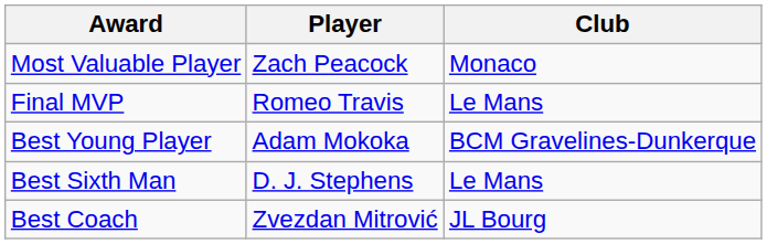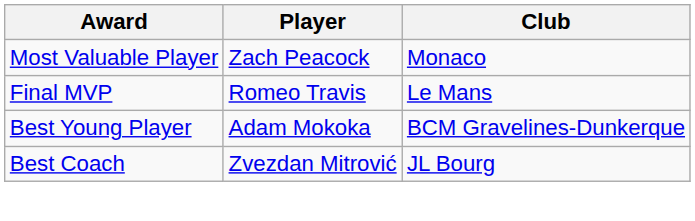 <table class="wikitable plainrowheaders sortable">
 <tr>
 <th>Award</th>
 <th>Player</th>
 <th>Club</th>
 </tr>
 <tr>
 <td scope="row"><a href='#'>Most Valuable Player</a></td>
 <td> <a href='#'>Zach Peacock</a></td>
 <td><a href='#'>Monaco</a></td>
 </tr>
 <tr>
 <td scope="row"><a href='#'>Final MVP</a></td>
 <td> <a href='#'>Romeo Travis</a></td>
 <td><a href='#'>Le Mans</a></td>
 </tr>
 <tr>
 <td scope="row"><a href='#'>Best Young Player</a></td>
 <td> <a href='#'>Adam Mokoka</a></td>
 <td><a href='#'>BCM Gravelines-Dunkerque</a></td>
 </tr>
 <tr>
-<td scope="row"><a href='#'>Best Sixth Man</a></td>
-<td> <a href='#'>D. J. Stephens</a></td>
-<td><a href='#'>Le Mans</a></td>
-</tr>
-<tr>
 <td scope="row"><a href='#'>Best Coach</a></td>
 <td> <a href='#'>Zvezdan Mitrović</a></td>
 <td><a href='#'>JL Bourg</a></td>
 </tr>
 </table>
